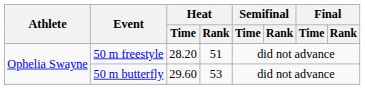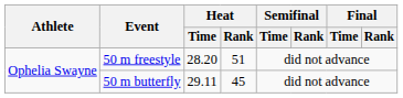 <table class=wikitable style="font-size:90%">
 <tr>
 <th rowspan="2">Athlete</th>
 <th rowspan="2">Event</th>
 <th colspan="2">Heat</th>
 <th colspan="2">Semifinal</th>
 <th colspan="2">Final</th>
 </tr>
 <tr style="font-size:95%">
 <th>Time</th>
 <th>Rank</th>
 <th>Time</th>
 <th>Rank</th>
 <th>Time</th>
 <th>Rank</th>
 </tr>
 <tr align=center>
 <td align=left rowspan=2><a href='#'>Ophelia Swayne</a></td>
 <td align=left><a href='#'>50 m freestyle</a></td>
 <td>28.20</td>
 <td>51</td>
 <td colspan=4>did not advance</td>
 </tr>
 <tr align=center>
 <td align=left><a href='#'>50 m butterfly</a></td>
-<td>29.60</td>
-<td>53</td>
+<td>29.11</td>
+<td>45</td>
 <td colspan=4>did not advance</td>
 </tr>
 </table>
